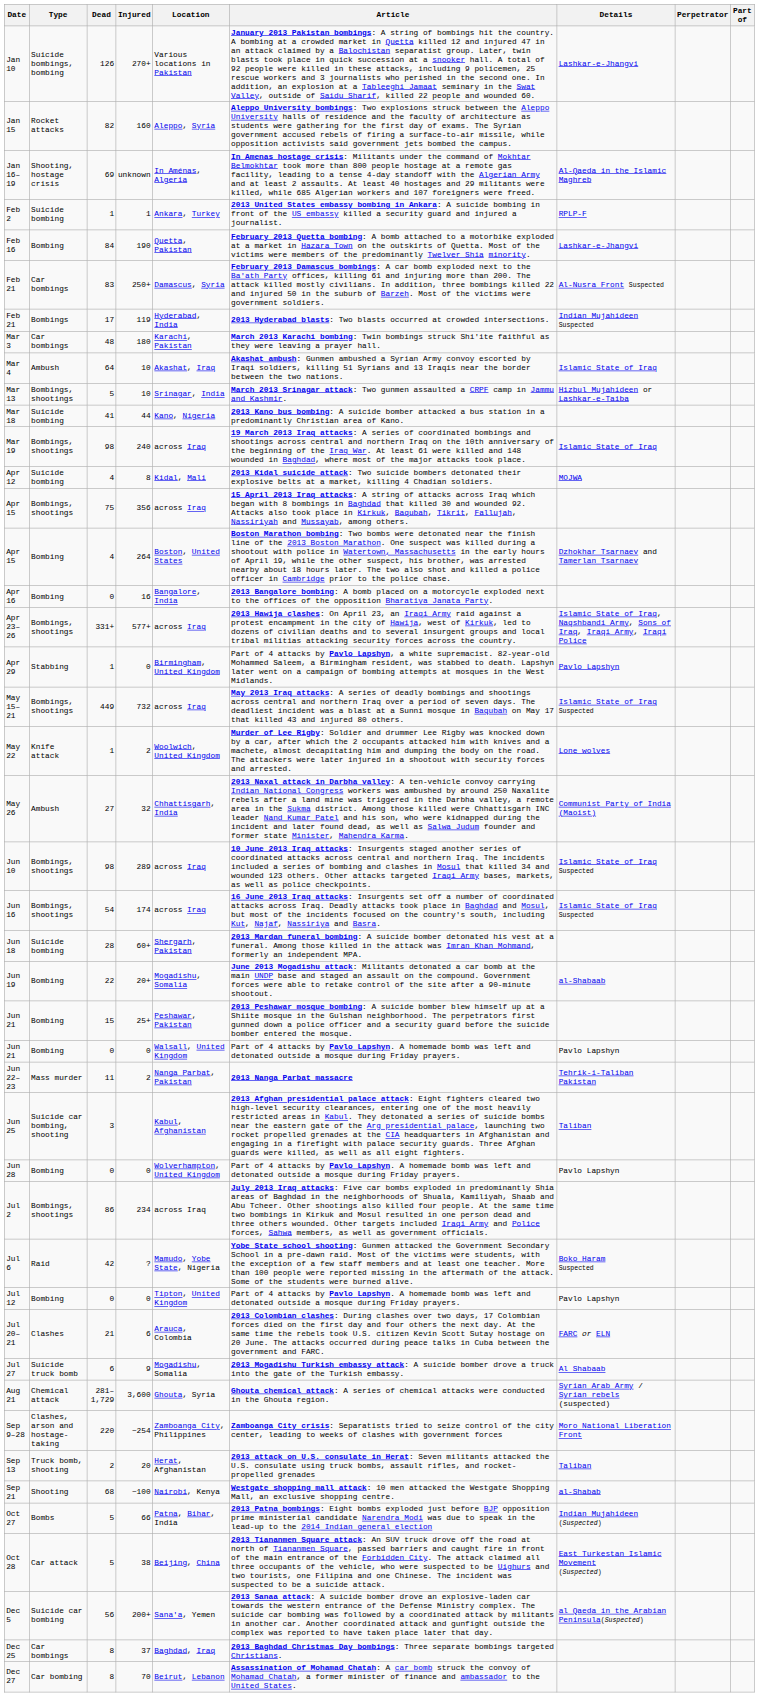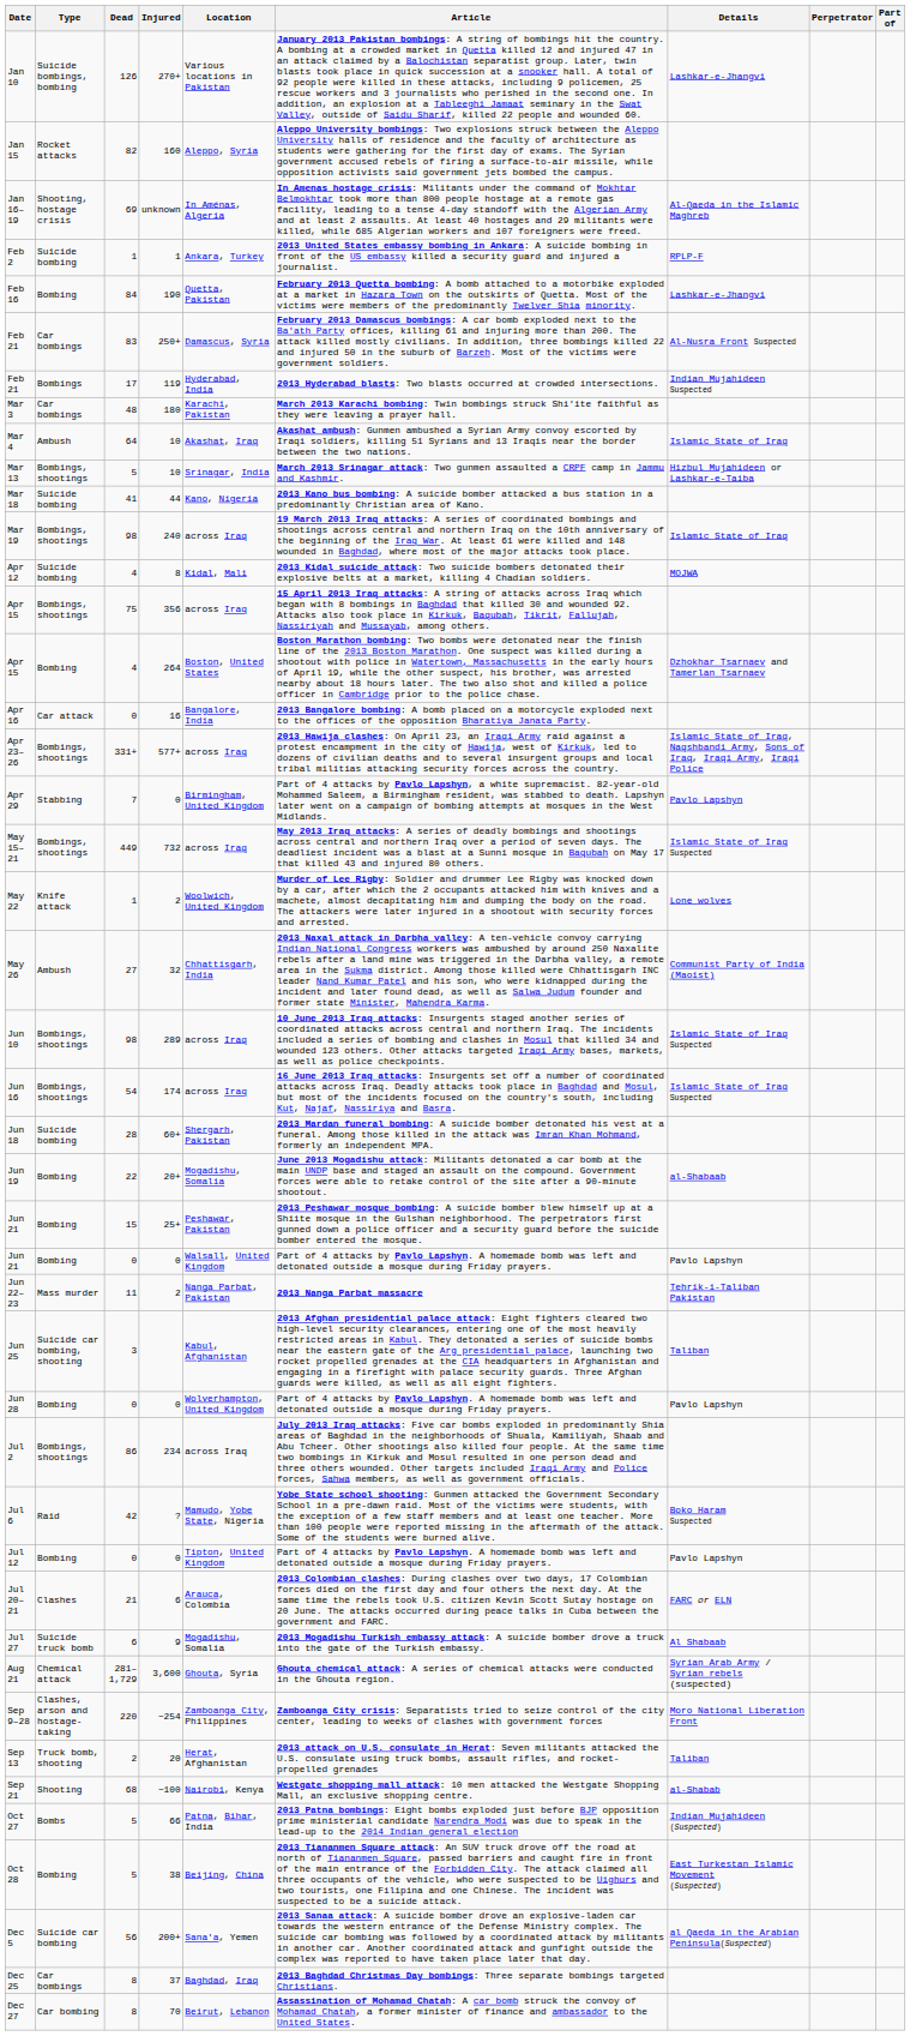 <table class="wikitable sortable" id="terrorIncidents2013">
 <tr>
 <th class="unsortable">Date</th>
 <th class="unsortable">Type</th>
 <th data-sort-type="number">Dead</th>
 <th data-sort-type="number">Injured</th>
 <th class="unsortable">Location</th>
 <th class="unsortable">Article</th>
 <th class="unsortable">Details</th>
 <th>Perpetrator</th>
 <th>Part of</th>
 </tr>
 <tr>
 <td>Jan 10</td>
 <td>Suicide bombings, bombing</td>
 <td align="right">126</td>
 <td align="right">270+</td>
 <td>Various locations in <a href='#'>Pakistan</a></td>
 <td><strong><a href='#'>January 2013 Pakistan bombings</a></strong>: A string of bombings hit the country. A bombing at a crowded market in <a href='#'>Quetta</a> killed 12 and injured 47 in an attack claimed by a <a href='#'>Balochistan</a> separatist group. Later, twin blasts took place in quick succession at a <a href='#'>snooker</a> hall. A total of 92 people were killed in these attacks, including 9 policemen, 25 rescue workers and 3 journalists who perished in the second one. In addition, an explosion at a <a href='#'>Tableeghi Jamaat</a> seminary in the <a href='#'>Swat Valley</a>, outside of <a href='#'>Saidu Sharif</a>, killed 22 people and wounded 60.</td>
 <td><a href='#'>Lashkar-e-Jhangvi</a></td>
 <td></td>
 <td></td>
 </tr>
 <tr>
 <td>Jan 15</td>
 <td>Rocket attacks</td>
 <td align="right">82</td>
 <td align="right">160</td>
 <td><a href='#'>Aleppo</a>, <a href='#'>Syria</a></td>
 <td><strong><a href='#'>Aleppo University bombings</a></strong>: Two explosions struck between the <a href='#'>Aleppo University</a> halls of residence and the faculty of architecture as students were gathering for the first day of exams. The Syrian government accused rebels of firing a surface-to-air missile, while opposition activists said government jets bombed the campus.</td>
 <td></td>
 <td></td>
 <td></td>
 </tr>
 <tr>
 <td>Jan 16–19</td>
 <td>Shooting, hostage crisis</td>
 <td align="right">69</td>
 <td align="right">unknown</td>
 <td><a href='#'>In Aménas</a>, <a href='#'>Algeria</a></td>
 <td><strong><a href='#'>In Amenas hostage crisis</a></strong>: Militants under the command of <a href='#'>Mokhtar Belmokhtar</a> took more than 800 people hostage at a remote gas facility, leading to a tense 4-day standoff with the <a href='#'>Algerian Army</a> and at least 2 assaults. At least 40 hostages and 29 militants were killed, while 685 Algerian workers and 107 foreigners were freed.</td>
 <td><a href='#'>Al-Qaeda in the Islamic Maghreb</a></td>
 <td></td>
 <td></td>
 </tr>
 <tr>
 <td>Feb 2</td>
 <td>Suicide bombing</td>
 <td align="right">1</td>
 <td align="right">1</td>
 <td><a href='#'>Ankara</a>, <a href='#'>Turkey</a></td>
 <td><strong><a href='#'>2013 United States embassy bombing in Ankara</a></strong>: A suicide bombing in front of the <a href='#'>US embassy</a> killed a security guard and injured a journalist.</td>
 <td><a href='#'>RPLP-F</a></td>
 <td></td>
 <td></td>
 </tr>
 <tr>
 <td>Feb 16</td>
 <td>Bombing</td>
 <td align="right">84</td>
 <td align="right">190</td>
 <td><a href='#'>Quetta</a>, <a href='#'>Pakistan</a></td>
 <td><strong><a href='#'>February 2013 Quetta bombing</a></strong>: A bomb attached to a motorbike exploded at a market in <a href='#'>Hazara Town</a> on the outskirts of Quetta. Most of the victims were members of the predominantly <a href='#'>Twelver Shia</a> <a href='#'>minority</a>.</td>
 <td><a href='#'>Lashkar-e-Jhangvi</a></td>
 <td></td>
 <td></td>
 </tr>
 <tr>
 <td>Feb 21</td>
 <td>Car bombings</td>
 <td align="right">83</td>
 <td align="right">250+</td>
 <td><a href='#'>Damascus</a>, <a href='#'>Syria</a></td>
 <td><strong><a href='#'>February 2013 Damascus bombings</a></strong>: A car bomb exploded next to the <a href='#'>Ba'ath Party</a> offices, killing 61 and injuring more than 200. The attack killed mostly civilians. In addition, three bombings killed 22 and injured 50 in the suburb of <a href='#'>Barzeh</a>. Most of the victims were government soldiers.</td>
 <td><a href='#'>Al-Nusra Front</a> <small>Suspected</small></td>
 <td></td>
 <td></td>
 </tr>
 <tr>
 <td>Feb 21</td>
 <td>Bombings</td>
 <td align="right">17</td>
 <td align="right">119</td>
 <td><a href='#'>Hyderabad</a>, <a href='#'>India</a></td>
 <td><strong><a href='#'>2013 Hyderabad blasts</a></strong>: Two blasts occurred at crowded intersections.</td>
 <td><a href='#'>Indian Mujahideen</a> <small>Suspected</small></td>
 <td></td>
 <td></td>
 </tr>
 <tr>
 <td>Mar 3</td>
 <td>Car bombings</td>
 <td align="right">48</td>
 <td align="right">180</td>
 <td><a href='#'>Karachi</a>, <a href='#'>Pakistan</a></td>
 <td><strong><a href='#'>March 2013 Karachi bombing</a></strong>: Twin bombings struck Shi'ite faithful as they were leaving a prayer hall.</td>
 <td></td>
 <td></td>
 <td></td>
 </tr>
 <tr>
 <td>Mar 4</td>
 <td>Ambush</td>
 <td align="right">64</td>
 <td align="right">10</td>
 <td><a href='#'>Akashat</a>, <a href='#'>Iraq</a></td>
 <td><strong><a href='#'>Akashat ambush</a></strong>: Gunmen ambushed a Syrian Army convoy escorted by Iraqi soldiers, killing 51 Syrians and 13 Iraqis near the border between the two nations.</td>
 <td><a href='#'>Islamic State of Iraq</a></td>
 <td></td>
 <td></td>
 </tr>
 <tr>
 <td>Mar 13</td>
 <td>Bombings, shootings</td>
 <td align="right">5</td>
 <td align="right">10</td>
 <td><a href='#'>Srinagar</a>, <a href='#'>India</a></td>
 <td><strong><a href='#'>March 2013 Srinagar attack</a></strong>: Two gunmen assaulted a <a href='#'>CRPF</a> camp in <a href='#'>Jammu and Kashmir</a>.</td>
 <td><a href='#'>Hizbul Mujahideen</a> or <a href='#'>Lashkar-e-Taiba</a></td>
 <td></td>
 <td></td>
 </tr>
 <tr>
 <td>Mar 18</td>
 <td>Suicide bombing</td>
 <td align="right">41</td>
 <td align="right">44</td>
 <td><a href='#'>Kano</a>, <a href='#'>Nigeria</a></td>
 <td><strong><a href='#'>2013 Kano bus bombing</a></strong>: A suicide bomber attacked a bus station in a predominantly Christian area of Kano.</td>
 <td></td>
 <td></td>
 <td></td>
 </tr>
 <tr>
 <td>Mar 19</td>
 <td>Bombings, shootings</td>
 <td align="right">98</td>
 <td align="right">240</td>
 <td>across <a href='#'>Iraq</a></td>
 <td><strong><a href='#'>19 March 2013 Iraq attacks</a></strong>: A series of coordinated bombings and shootings across central and northern Iraq on the 10th anniversary of the beginning of the <a href='#'>Iraq War</a>. At least 61 were killed and 148 wounded in <a href='#'>Baghdad</a>, where most of the major attacks took place.</td>
 <td><a href='#'>Islamic State of Iraq</a></td>
 <td></td>
 <td></td>
 </tr>
 <tr>
 <td>Apr 12</td>
 <td>Suicide bombing</td>
 <td align="right">4</td>
 <td align="right">8</td>
 <td><a href='#'>Kidal</a>, <a href='#'>Mali</a></td>
 <td><strong><a href='#'>2013 Kidal suicide attack</a></strong>: Two suicide bombers detonated their explosive belts at a market, killing 4 Chadian soldiers.</td>
 <td><a href='#'>MOJWA</a></td>
 <td></td>
 <td></td>
 </tr>
 <tr>
 <td>Apr 15</td>
 <td>Bombings, shootings</td>
 <td align="right">75</td>
 <td align="right">356</td>
 <td>across <a href='#'>Iraq</a></td>
 <td><strong><a href='#'>15 April 2013 Iraq attacks</a></strong>: A string of attacks across Iraq which began with 8 bombings in <a href='#'>Baghdad</a> that killed 30 and wounded 92. Attacks also took place in <a href='#'>Kirkuk</a>, <a href='#'>Baqubah</a>, <a href='#'>Tikrit</a>, <a href='#'>Fallujah</a>, <a href='#'>Nassiriyah</a> and <a href='#'>Mussayab</a>, among others.</td>
 <td></td>
 <td></td>
 <td></td>
 </tr>
 <tr>
 <td>Apr 15</td>
 <td>Bombing</td>
 <td align="right">4</td>
 <td align="right">264</td>
 <td><a href='#'>Boston</a>, <a href='#'>United States</a></td>
 <td><strong><a href='#'>Boston Marathon bombing</a></strong>: Two bombs were detonated near the finish line of the <a href='#'>2013 Boston Marathon</a>. One suspect was killed during a shootout with police in <a href='#'>Watertown, Massachusetts</a> in the early hours of April 19, while the other suspect, his brother, was arrested nearby about 18 hours later. The two also shot and killed a police officer in <a href='#'>Cambridge</a> prior to the police chase.</td>
 <td><a href='#'>Dzhokhar Tsarnaev</a> and <a href='#'>Tamerlan Tsarnaev</a></td>
 <td></td>
 <td></td>
 </tr>
 <tr>
 <td>Apr 16</td>
-<td>Bombing</td>
+<td>Car attack</td>
 <td align="right">0</td>
 <td align="right">16</td>
 <td><a href='#'>Bangalore</a>, <a href='#'>India</a></td>
 <td><strong><a href='#'>2013 Bangalore bombing</a></strong>: A bomb placed on a motorcycle exploded next to the offices of the opposition <a href='#'>Bharatiya Janata Party</a>.</td>
 <td></td>
 <td></td>
 <td></td>
 </tr>
 <tr>
 <td>Apr 23–26</td>
 <td>Bombings, shootings</td>
 <td align="right">331+</td>
 <td align="right">577+</td>
 <td>across <a href='#'>Iraq</a></td>
 <td><strong><a href='#'>2013 Hawija clashes</a></strong>: On April 23, an <a href='#'>Iraqi Army</a> raid against a protest encampment in the city of <a href='#'>Hawija</a>, west of <a href='#'>Kirkuk</a>, led to dozens of civilian deaths and to several insurgent groups and local tribal militias attacking security forces across the country.</td>
 <td><a href='#'>Islamic State of Iraq</a>, <a href='#'>Naqshbandi Army</a>, <a href='#'>Sons of Iraq</a>, <a href='#'>Iraqi Army</a>, <a href='#'>Iraqi Police</a></td>
 <td></td>
 <td></td>
 </tr>
 <tr>
 <td>Apr 29</td>
 <td>Stabbing</td>
-<td align="right">1</td>
+<td align="right">7</td>
 <td align="right">0</td>
 <td><a href='#'>Birmingham</a>, <a href='#'>United Kingdom</a></td>
 <td>Part of 4 attacks by <strong><a href='#'>Pavlo Lapshyn</a></strong>, a white supremacist. 82-year-old Mohammed Saleem, a Birmingham resident, was stabbed to death. Lapshyn later went on a campaign of bombing attempts at mosques in the West Midlands.</td>
 <td><a href='#'>Pavlo Lapshyn</a></td>
 <td></td>
 <td></td>
 </tr>
 <tr>
 <td>May 15–21</td>
 <td>Bombings, shootings</td>
 <td align="right">449</td>
 <td align="right">732</td>
 <td>across <a href='#'>Iraq</a></td>
 <td><strong><a href='#'>May 2013 Iraq attacks</a></strong>: A series of deadly bombings and shootings across central and northern Iraq over a period of seven days. The deadliest incident was a blast at a Sunni mosque in <a href='#'>Baqubah</a> on May 17 that killed 43 and injured 80 others.</td>
 <td><a href='#'>Islamic State of Iraq</a> <small>Suspected</small></td>
 <td></td>
 <td></td>
 </tr>
 <tr>
 <td>May 22</td>
 <td>Knife attack</td>
 <td align="right">1</td>
 <td align="right">2</td>
 <td><a href='#'>Woolwich</a>, <a href='#'>United Kingdom</a></td>
 <td><strong><a href='#'>Murder of Lee Rigby</a></strong>: Soldier and drummer Lee Rigby was knocked down by a car, after which the 2 occupants attacked him with knives and a machete, almost decapitating him and dumping the body on the road. The attackers were later injured in a shootout with security forces and arrested.</td>
 <td><a href='#'>Lone wolves</a></td>
 <td></td>
 <td></td>
 </tr>
 <tr>
 <td>May 26</td>
 <td>Ambush</td>
 <td align="right">27</td>
 <td align="right">32</td>
 <td><a href='#'>Chhattisgarh</a>, <a href='#'>India</a></td>
 <td><strong><a href='#'>2013 Naxal attack in Darbha valley</a></strong>: A ten-vehicle convoy carrying <a href='#'>Indian National Congress</a> workers was ambushed by around 250 Naxalite rebels after a land mine was triggered in the Darbha valley, a remote area in the <a href='#'>Sukma</a> district. Among those killed were Chhattisgarh INC leader <a href='#'>Nand Kumar Patel</a> and his son, who were kidnapped during the incident and later found dead, as well as <a href='#'>Salwa Judum</a> founder and former state <a href='#'>Minister</a>, <a href='#'>Mahendra Karma</a>.</td>
 <td><a href='#'>Communist Party of India (Maoist)</a></td>
 <td></td>
 <td></td>
 </tr>
 <tr>
 <td>Jun 10</td>
 <td>Bombings, shootings</td>
 <td align="right">98</td>
 <td align="right">289</td>
 <td>across <a href='#'>Iraq</a></td>
 <td><strong><a href='#'>10 June 2013 Iraq attacks</a></strong>: Insurgents staged another series of coordinated attacks across central and northern Iraq. The incidents included a series of bombing and clashes in <a href='#'>Mosul</a> that killed 34 and wounded 123 others. Other attacks targeted <a href='#'>Iraqi Army</a> bases, markets, as well as police checkpoints.</td>
 <td><a href='#'>Islamic State of Iraq</a><br><small>Suspected</small></td>
 <td></td>
 <td></td>
 </tr>
 <tr>
 <td>Jun 16</td>
 <td>Bombings, shootings</td>
 <td align="right">54</td>
 <td align="right">174</td>
 <td>across <a href='#'>Iraq</a></td>
 <td><strong><a href='#'>16 June 2013 Iraq attacks</a></strong>: Insurgents set off a number of coordinated attacks across Iraq. Deadly attacks took place in <a href='#'>Baghdad</a> and <a href='#'>Mosul</a>, but most of the incidents focused on the country's south, including <a href='#'>Kut</a>, <a href='#'>Najaf</a>, <a href='#'>Nassiriya</a> and <a href='#'>Basra</a>.</td>
 <td><a href='#'>Islamic State of Iraq</a><br><small>Suspected</small></td>
 <td></td>
 <td></td>
 </tr>
 <tr>
 <td>Jun 18</td>
 <td>Suicide bombing</td>
 <td align="right">28</td>
 <td align="right">60+</td>
 <td><a href='#'>Shergarh</a>, <a href='#'>Pakistan</a></td>
 <td><strong><a href='#'>2013 Mardan funeral bombing</a></strong>: A suicide bomber detonated his vest at a funeral. Among those killed in the attack was <a href='#'>Imran Khan Mohmand</a>, formerly an independent MPA.</td>
 <td></td>
 <td></td>
 <td></td>
 </tr>
 <tr>
 <td>Jun 19</td>
 <td>Bombing</td>
 <td align="right">22</td>
 <td align="right">20+</td>
 <td><a href='#'>Mogadishu</a>, <a href='#'>Somalia</a></td>
 <td><strong><a href='#'>June 2013 Mogadishu attack</a></strong>: Militants detonated a car bomb at the main <a href='#'>UNDP</a> base and staged an assault on the compound. Government forces were able to retake control of the site after a 90-minute shootout.</td>
 <td><a href='#'>al-Shabaab</a></td>
 <td></td>
 <td></td>
 </tr>
 <tr>
 <td>Jun 21</td>
 <td>Bombing</td>
 <td align="right">15</td>
 <td align="right">25+</td>
 <td><a href='#'>Peshawar</a>, <a href='#'>Pakistan</a></td>
 <td><strong><a href='#'>2013 Peshawar mosque bombing</a></strong>: A suicide bomber blew himself up at a Shiite mosque in the Gulshan neighborhood. The perpetrators first gunned down a police officer and a security guard before the suicide bomber entered the mosque.</td>
 <td></td>
 <td></td>
 <td></td>
 </tr>
 <tr>
 <td>Jun 21</td>
 <td>Bombing</td>
 <td align="right">0</td>
 <td align="right">0</td>
 <td><a href='#'>Walsall</a>, <a href='#'>United Kingdom</a></td>
 <td>Part of 4 attacks by <strong><a href='#'>Pavlo Lapshyn</a></strong>. A homemade bomb was left and detonated outside a mosque during Friday prayers.</td>
 <td>Pavlo Lapshyn</td>
 <td></td>
 <td></td>
 </tr>
 <tr>
 <td>Jun 22–23</td>
 <td>Mass murder</td>
 <td align="right">11</td>
 <td align="right">2</td>
 <td><a href='#'>Nanga Parbat</a>, <a href='#'>Pakistan</a></td>
 <td><strong><a href='#'>2013 Nanga Parbat massacre</a></strong></td>
 <td><a href='#'>Tehrik-i-Taliban Pakistan</a></td>
 <td></td>
 <td></td>
 </tr>
 <tr>
 <td>Jun 25</td>
 <td>Suicide car bombing, shooting</td>
 <td align="right">3</td>
 <td align="right"></td>
 <td><a href='#'>Kabul</a>, <a href='#'>Afghanistan</a></td>
 <td><strong><a href='#'>2013 Afghan presidential palace attack</a></strong>: Eight fighters cleared two high-level security clearances, entering one of the most heavily restricted areas in <a href='#'>Kabul</a>. They detonated a series of suicide bombs near the eastern gate of the <a href='#'> Arg presidential palace</a>, launching two rocket propelled grenades at the <a href='#'>CIA</a> headquarters in Afghanistan and engaging in a firefight with palace security guards. Three Afghan guards were killed, as well as all eight fighters.</td>
 <td><a href='#'>Taliban</a></td>
 <td></td>
 <td></td>
 </tr>
 <tr>
 <td>Jun 28</td>
 <td>Bombing</td>
 <td align="right">0</td>
 <td align="right">0</td>
 <td><a href='#'>Wolverhampton</a>, <a href='#'>United Kingdom</a></td>
 <td>Part of 4 attacks by <strong><a href='#'>Pavlo Lapshyn</a></strong>. A homemade bomb was left and detonated outside a mosque during Friday prayers.</td>
 <td>Pavlo Lapshyn</td>
 <td></td>
 <td></td>
 </tr>
 <tr>
 <td>Jul 2</td>
 <td>Bombings, shootings</td>
 <td align="right">86</td>
 <td align="right">234</td>
 <td>across Iraq</td>
 <td><strong><a href='#'>July 2013 Iraq attacks</a></strong>: Five car bombs exploded in predominantly Shia areas of Baghdad in the neighborhoods of Shuala, Kamiliyah, Shaab and Abu Tcheer. Other shootings also killed four people. At the same time two bombings in Kirkuk and Mosul resulted in one person dead and three others wounded. Other targets included <a href='#'>Iraqi Army</a> and <a href='#'>Police</a> forces, <a href='#'>Sahwa</a> members, as well as government officials.</td>
 <td></td>
 <td></td>
 <td></td>
 </tr>
 <tr>
 <td>Jul 6</td>
 <td>Raid</td>
 <td align="right">42</td>
 <td align="right">?</td>
 <td><a href='#'>Mamudo</a>, <a href='#'>Yobe State</a>, Nigeria</td>
 <td><strong><a href='#'>Yobe State school shooting</a></strong>: Gunmen attacked the Government Secondary School in a pre-dawn raid. Most of the victims were students, with the exception of a few staff members and at least one teacher. More than 100 people were reported missing in the aftermath of the attack. Some of the students were burned alive.</td>
 <td><a href='#'>Boko Haram</a><br><small>Suspected</small></td>
 <td></td>
 <td></td>
 </tr>
 <tr>
 <td>Jul 12</td>
 <td>Bombing</td>
 <td align="right">0</td>
 <td align="right">0</td>
 <td><a href='#'>Tipton</a>, <a href='#'>United Kingdom</a></td>
 <td>Part of 4 attacks by <strong><a href='#'>Pavlo Lapshyn</a></strong>. A homemade bomb was left and detonated outside a mosque during Friday prayers.</td>
 <td>Pavlo Lapshyn</td>
 <td></td>
 <td></td>
 </tr>
 <tr>
 <td>Jul 20–21</td>
 <td>Clashes</td>
 <td align="right">21</td>
 <td align="right">6</td>
 <td><a href='#'>Arauca</a>, Colombia</td>
 <td><strong><a href='#'>2013 Colombian clashes</a></strong>: During clashes over two days, 17 Colombian forces died on the first day and four others the next day. At the same time the rebels took U.S. citizen Kevin Scott Sutay hostage on 20 June. The attacks occurred during peace talks in Cuba between the government and FARC.</td>
 <td><a href='#'>FARC</a> <em>or</em> <a href='#'>ELN</a></td>
 <td></td>
 <td></td>
 </tr>
 <tr>
 <td>Jul 27</td>
 <td>Suicide truck bomb</td>
 <td align="right">6</td>
 <td align="right">9</td>
 <td><a href='#'>Mogadishu</a>, Somalia</td>
 <td><strong><a href='#'>2013 Mogadishu Turkish embassy attack</a></strong>: A suicide bomber drove a truck into the gate of the Turkish embassy.</td>
 <td><a href='#'>Al Shabaab</a></td>
 <td></td>
 <td></td>
 </tr>
 <tr>
 <td>Aug 21</td>
 <td>Chemical attack</td>
 <td align="right">281–1,729</td>
 <td align="right">3,600</td>
 <td><a href='#'>Ghouta</a>, Syria</td>
 <td><strong><a href='#'>Ghouta chemical attack</a></strong>: A series of chemical attacks were conducted in the Ghouta region.</td>
 <td><a href='#'>Syrian Arab Army</a> / <a href='#'>Syrian rebels</a> (suspected)</td>
 <td></td>
 <td></td>
 </tr>
 <tr>
 <td>Sep 9–28</td>
 <td>Clashes, arson and hostage-taking</td>
 <td align="right">220</td>
 <td align="right">~254</td>
 <td><a href='#'>Zamboanga City</a>, Philippines</td>
 <td><strong><a href='#'>Zamboanga City crisis</a></strong>: Separatists tried to seize control of the city center, leading to weeks of clashes with government forces</td>
 <td><a href='#'>Moro National Liberation Front</a></td>
 <td></td>
 <td></td>
 </tr>
 <tr>
 <td>Sep 13</td>
 <td>Truck bomb, shooting</td>
 <td align="right">2</td>
 <td align="right">20</td>
 <td><a href='#'>Herat</a>, Afghanistan</td>
 <td><strong><a href='#'>2013 attack on U.S. consulate in Herat</a></strong>: Seven militants attacked the U.S. consulate using truck bombs, assault rifles, and rocket-propelled grenades</td>
 <td><a href='#'>Taliban</a></td>
 <td></td>
 <td></td>
 </tr>
 <tr>
 <td>Sep 21</td>
 <td>Shooting</td>
 <td align="right">68</td>
 <td align="right">~100</td>
 <td><a href='#'>Nairobi</a>, Kenya</td>
 <td><strong><a href='#'>Westgate shopping mall attack</a></strong>: 10 men attacked the Westgate Shopping Mall, an exclusive shopping centre.</td>
 <td><a href='#'>al-Shabab</a></td>
 <td></td>
 <td></td>
 </tr>
 <tr>
 <td>Oct 27</td>
 <td>Bombs</td>
 <td align="right">5</td>
 <td align="right">66</td>
 <td><a href='#'>Patna</a>, <a href='#'>Bihar</a>, India</td>
 <td><strong><a href='#'>2013 Patna bombings</a></strong>: Eight bombs exploded just before <a href='#'>BJP</a> opposition prime ministerial candidate <a href='#'>Narendra Modi</a> was due to speak in the lead-up to the <a href='#'>2014 Indian general election</a></td>
 <td><a href='#'>Indian Mujahideen</a><br><small>(<em>Suspected</em>)</small></td>
 <td></td>
 <td></td>
 </tr>
 <tr>
 <td>Oct 28</td>
-<td>Car attack</td>
+<td>Bombing</td>
 <td align="right">5</td>
 <td align="right">38</td>
 <td><a href='#'>Beijing</a>, <a href='#'>China</a></td>
 <td><strong><a href='#'>2013 Tiananmen Square attack</a></strong>: An SUV truck drove off the road at north of <a href='#'>Tiananmen Square</a>, passed barriers and caught fire in front of the main entrance of the <a href='#'>Forbidden City</a>. The attack claimed all three occupants of the vehicle, who were suspected to be <a href='#'>Uighurs</a> and two tourists, one Filipina and one Chinese. The incident was suspected to be a suicide attack.</td>
 <td><a href='#'>East Turkestan Islamic Movement</a><br><small>(<em>Suspected</em>)</small></td>
 <td></td>
 <td></td>
 </tr>
 <tr>
 <td>Dec 5</td>
 <td>Suicide car bombing</td>
 <td align="right">56</td>
 <td align="right">200+</td>
 <td><a href='#'>Sana'a</a>, Yemen</td>
 <td><strong><a href='#'>2013 Sanaa attack</a></strong>: A suicide bomber drove an explosive-laden car towards the western entrance of the Defense Ministry complex. The suicide car bombing was followed by a coordinated attack by militants in another car. Another coordinated attack and gunfight outside the complex  was reported to have taken place later that day.</td>
 <td><a href='#'>al Qaeda in the Arabian Peninsula</a><small>(<em>Suspected</em>)</small></td>
 <td></td>
 <td></td>
 </tr>
 <tr>
 <td>Dec 25</td>
 <td>Car bombings</td>
 <td align="right">8</td>
 <td align="right">37</td>
 <td><a href='#'>Baghdad</a>, <a href='#'>Iraq</a></td>
 <td><strong><a href='#'>2013 Baghdad Christmas Day bombings</a></strong>: Three separate bombings targeted <a href='#'>Christians</a>.</td>
 <td></td>
 <td></td>
 <td></td>
 </tr>
 <tr>
 <td>Dec 27</td>
 <td>Car bombing</td>
 <td align="right">8</td>
 <td align="right">70</td>
 <td><a href='#'>Beirut</a>, <a href='#'>Lebanon</a></td>
 <td><strong><a href='#'>Assassination of Mohamad Chatah</a></strong>: A <a href='#'>car bomb</a> struck the convoy of <a href='#'>Mohamad Chatah</a>, a former minister of finance and <a href='#'>ambassador</a> to the <a href='#'>United States</a>.</td>
 <td></td>
 <td></td>
 <td></td>
 </tr>
 </table>
